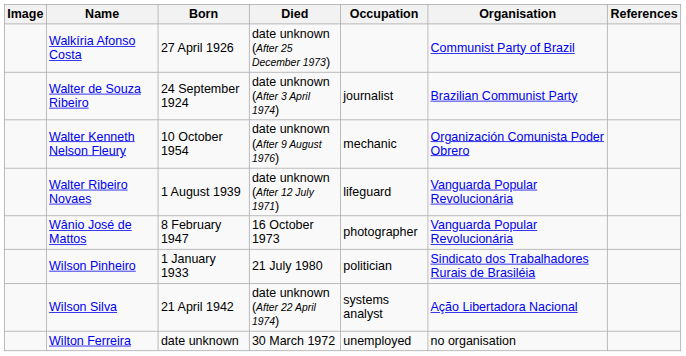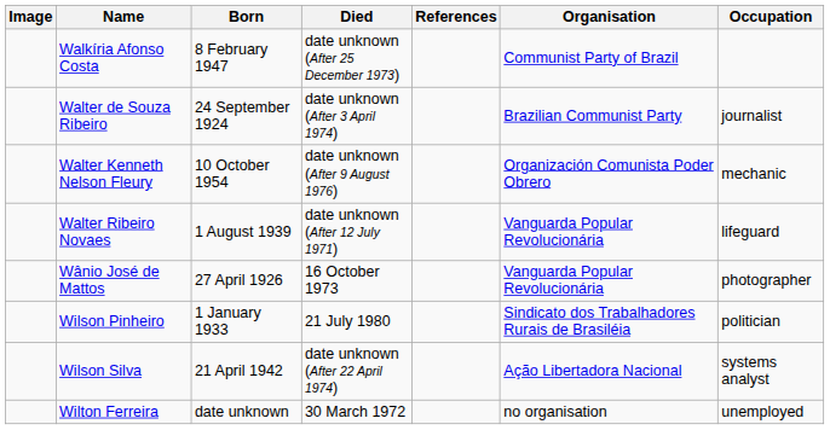 <table class='wikitable sortable'>
 <tr>
 <th>Image</th>
 <th>Name</th>
 <th>Born</th>
 <th>Died</th>
+<th>References</th>
+<th>Organisation</th>
 <th>Occupation</th>
-<th>Organisation</th>
-<th>References</th>
 </tr>
 <tr>
 <td></td>
 <td><a href='#'>Walkíria Afonso Costa</a></td>
-<td>27 April 1926</td>
+<td>8 February 1947</td>
 <td>date unknown<br>(<small><em>After 25 December 1973</em></small>)</td>
 <td></td>
 <td><a href='#'>Communist Party of Brazil</a></td>
 <td></td>
 </tr>
 <tr>
 <td></td>
 <td><a href='#'>Walter de Souza Ribeiro</a></td>
 <td>24 September 1924</td>
 <td>date unknown<br>(<small><em>After 3 April 1974</em></small>)</td>
+<td></td>
+<td><a href='#'>Brazilian Communist Party</a></td>
 <td>journalist</td>
-<td><a href='#'>Brazilian Communist Party</a></td>
-<td></td>
 </tr>
 <tr>
 <td></td>
 <td><a href='#'>Walter Kenneth Nelson Fleury</a></td>
 <td>10 October 1954</td>
 <td>date unknown<br>(<small><em>After 9 August 1976</em></small>)</td>
+<td></td>
+<td><a href='#'>Organización Comunista Poder Obrero</a></td>
 <td>mechanic</td>
-<td><a href='#'>Organización Comunista Poder Obrero</a></td>
-<td></td>
 </tr>
 <tr>
 <td></td>
 <td><a href='#'>Walter Ribeiro Novaes</a></td>
 <td>1 August 1939</td>
 <td>date unknown<br>(<small><em>After 12 July 1971</em></small>)</td>
+<td></td>
+<td><a href='#'>Vanguarda Popular Revolucionária</a></td>
 <td>lifeguard</td>
-<td><a href='#'>Vanguarda Popular Revolucionária</a></td>
-<td></td>
 </tr>
 <tr>
 <td></td>
 <td><a href='#'>Wânio José de Mattos</a></td>
-<td>8 February 1947</td>
+<td>27 April 1926</td>
 <td>16 October 1973</td>
+<td></td>
+<td><a href='#'>Vanguarda Popular Revolucionária</a></td>
 <td>photographer</td>
-<td><a href='#'>Vanguarda Popular Revolucionária</a></td>
-<td></td>
 </tr>
 <tr>
 <td></td>
 <td><a href='#'>Wilson Pinheiro</a></td>
 <td>1 January 1933</td>
 <td>21 July 1980</td>
+<td></td>
+<td><a href='#'>Sindicato dos Trabalhadores Rurais de Brasiléia</a></td>
 <td>politician</td>
-<td><a href='#'>Sindicato dos Trabalhadores Rurais de Brasiléia</a></td>
-<td></td>
 </tr>
 <tr>
 <td></td>
 <td><a href='#'>Wilson Silva</a></td>
 <td>21 April 1942</td>
 <td>date unknown<br>(<small><em>After 22 April 1974</em></small>)</td>
+<td></td>
+<td><a href='#'>Ação Libertadora Nacional</a></td>
 <td>systems analyst</td>
-<td><a href='#'>Ação Libertadora Nacional</a></td>
-<td></td>
 </tr>
 <tr>
 <td></td>
 <td><a href='#'>Wilton Ferreira</a></td>
 <td>date unknown</td>
 <td>30 March 1972</td>
+<td></td>
+<td>no organisation</td>
 <td>unemployed</td>
-<td>no organisation</td>
-<td></td>
 </tr>
 </table>
